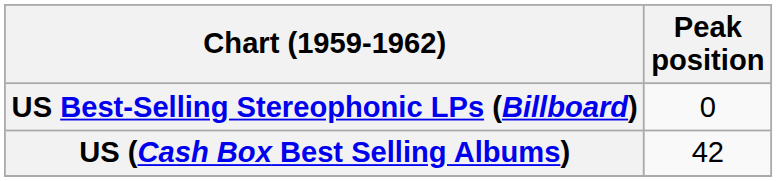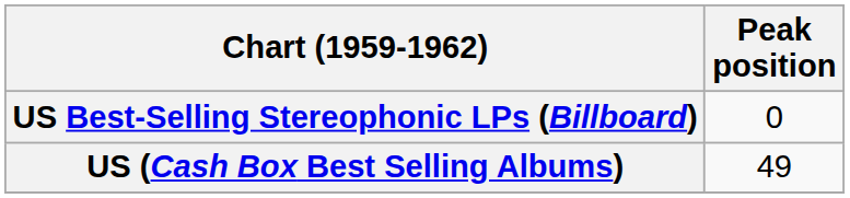 <table class="wikitable sortable plainrowheaders" style="text-align:center">
 <tr>
 <th>Chart (1959-1962)</th>
 <th>Peak<br>position</th>
 </tr>
 <tr>
 <th scope="row">US <a href='#'>Best-Selling Stereophonic LPs</a> (<em><a href='#'>Billboard</a></em>)</th>
 <td style="text-align:center;">0</td>
 </tr>
 <tr>
 <th scope="row">US (<a href='#'><em>Cash Box</em> Best Selling Albums</a>)</th>
-<td style="text-align:center;">42</td>
+<td style="text-align:center;">49</td>
 </tr>
 <tr>
 </tr>
 </table>
